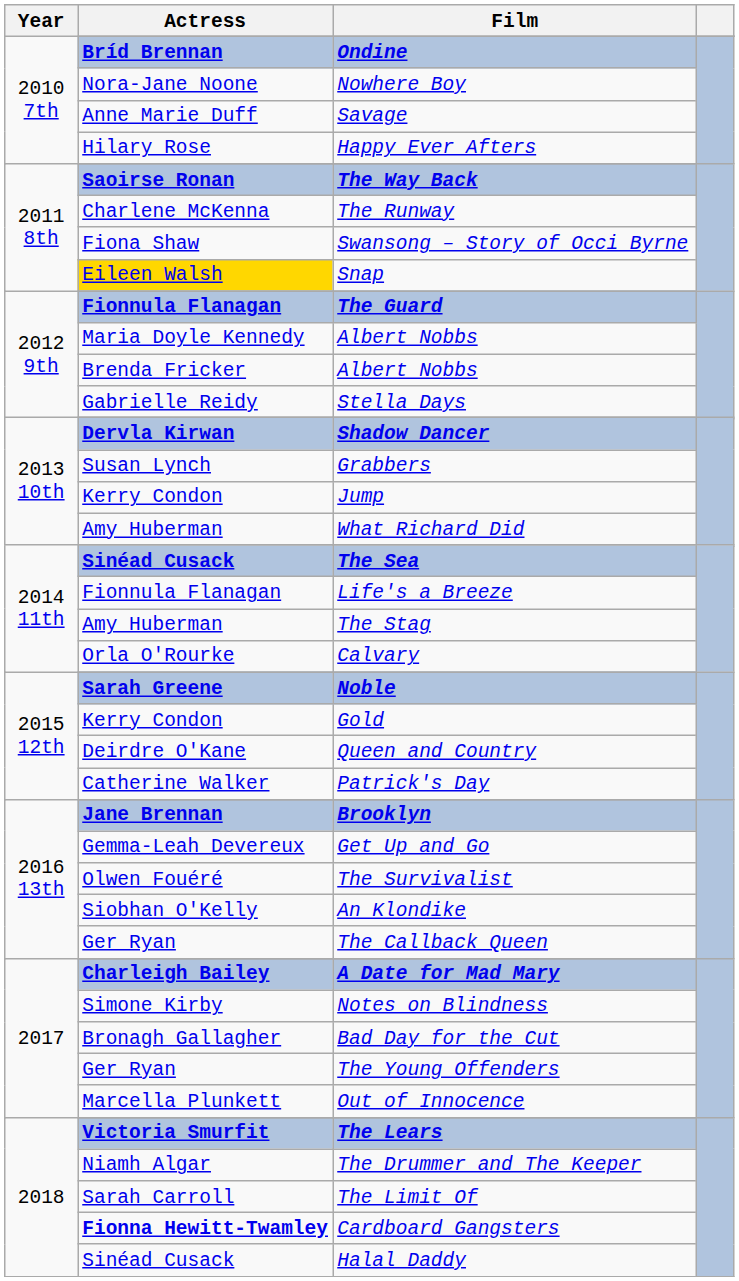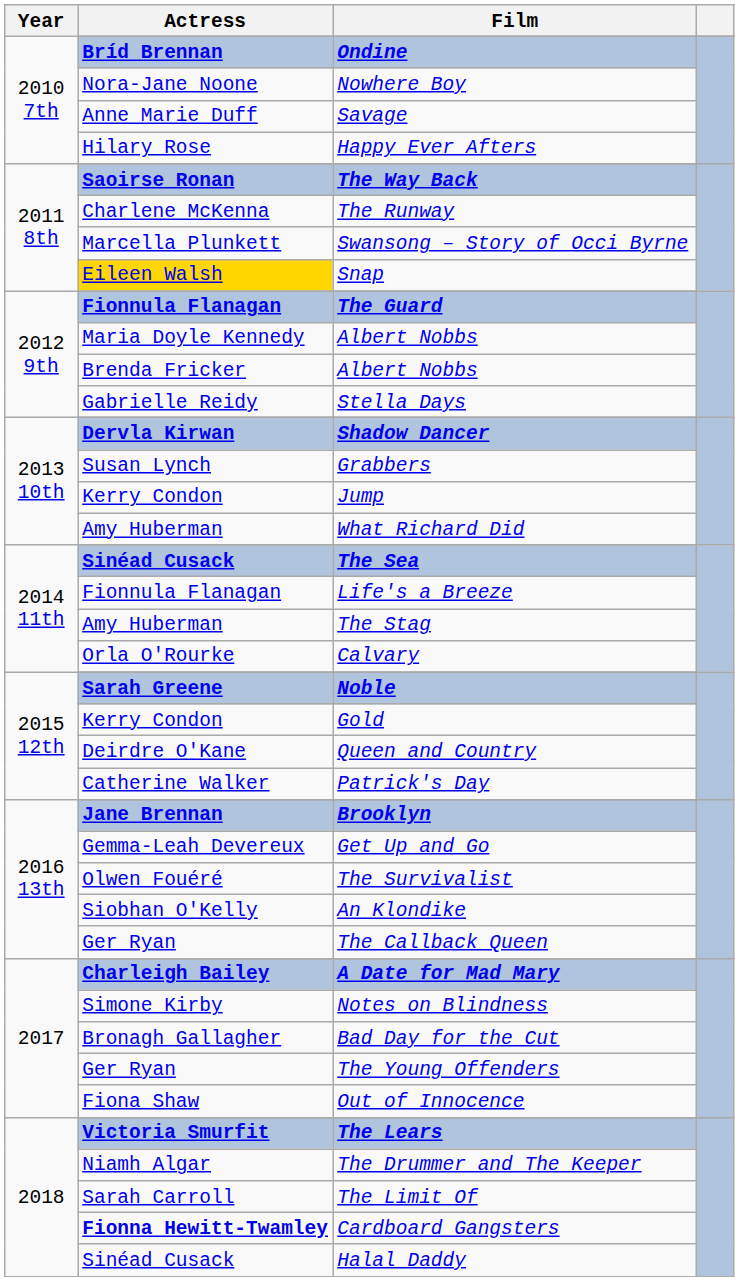 <table class="wikitable sortable">
 <tr>
 <th scope="col" style="width:10%;">Year</th>
 <th scope="col" style="width:35%;">Actress</th>
 <th scope="col" style="width:50%;">Film</th>
 <th scope="col" style="width:5%;" class="unsortable"></th>
 </tr>
 <tr>
 <td rowspan="5" align="center">2010<br><a href='#'>7th</a></td>
 </tr>
 <tr style="background:#B0C4DE">
 <td><strong><a href='#'>Bríd Brennan</a></strong></td>
 <td><strong><em><a href='#'>Ondine</a></em></strong></td>
 <td rowspan="5"></td>
 </tr>
 <tr>
 <td><a href='#'>Nora-Jane Noone</a></td>
 <td><em><a href='#'>Nowhere Boy</a></em></td>
 </tr>
 <tr>
 <td><a href='#'>Anne Marie Duff</a></td>
 <td><em><a href='#'>Savage</a></em></td>
 </tr>
 <tr>
 <td><a href='#'>Hilary Rose</a></td>
 <td><em><a href='#'>Happy Ever Afters</a></em></td>
 </tr>
 <tr>
 <td rowspan="5" align="center">2011<br><a href='#'>8th</a></td>
 </tr>
 <tr style="background:#B0C4DE">
 <td><strong><a href='#'>Saoirse Ronan</a></strong></td>
 <td><strong><em><a href='#'>The Way Back</a></em></strong></td>
 <td rowspan="5"></td>
 </tr>
 <tr>
 <td><a href='#'>Charlene McKenna</a></td>
 <td><em><a href='#'>The Runway</a></em></td>
 </tr>
 <tr>
-<td><a href='#'>Fiona Shaw</a></td>
+<td><a href='#'>Marcella Plunkett</a></td>
 <td><em><a href='#'>Swansong – Story of Occi Byrne</a></em></td>
 </tr>
 <tr>
 <td style="background: gold;"><a href='#'>Eileen Walsh</a></td>
 <td><em><a href='#'>Snap</a></em></td>
 </tr>
 <tr>
 <td rowspan="5" align="center">2012<br><a href='#'>9th</a></td>
 </tr>
 <tr style="background:#B0C4DE">
 <td><strong><a href='#'>Fionnula Flanagan</a></strong></td>
 <td><strong><em><a href='#'>The Guard</a></em></strong></td>
 <td rowspan="5"></td>
 </tr>
 <tr>
 <td><a href='#'>Maria Doyle Kennedy</a></td>
 <td><em><a href='#'>Albert Nobbs</a></em></td>
 </tr>
 <tr>
 <td><a href='#'>Brenda Fricker</a></td>
 <td><em><a href='#'>Albert Nobbs</a></em></td>
 </tr>
 <tr>
 <td><a href='#'>Gabrielle Reidy</a></td>
 <td><em><a href='#'>Stella Days</a></em></td>
 </tr>
 <tr>
 <td rowspan="5" align="center">2013<br><a href='#'>10th</a></td>
 </tr>
 <tr style="background:#B0C4DE">
 <td><strong><a href='#'>Dervla Kirwan</a></strong></td>
 <td><strong><em><a href='#'>Shadow Dancer</a></em></strong></td>
 <td rowspan="5"></td>
 </tr>
 <tr>
 <td><a href='#'>Susan Lynch</a></td>
 <td><em><a href='#'>Grabbers</a></em></td>
 </tr>
 <tr>
 <td><a href='#'>Kerry Condon</a></td>
 <td><em><a href='#'>Jump</a></em></td>
 </tr>
 <tr>
 <td><a href='#'>Amy Huberman</a></td>
 <td><em><a href='#'>What Richard Did</a></em></td>
 </tr>
 <tr>
 <td rowspan="5" align="center">2014<br><a href='#'>11th</a></td>
 </tr>
 <tr style="background:#B0C4DE">
 <td><strong><a href='#'>Sinéad Cusack</a></strong></td>
 <td><strong><em><a href='#'>The Sea</a></em></strong></td>
 <td rowspan="5"></td>
 </tr>
 <tr>
 <td><a href='#'>Fionnula Flanagan</a></td>
 <td><em><a href='#'>Life's a Breeze</a></em></td>
 </tr>
 <tr>
 <td><a href='#'>Amy Huberman</a></td>
 <td><em><a href='#'>The Stag</a></em></td>
 </tr>
 <tr>
 <td><a href='#'>Orla O'Rourke</a></td>
 <td><em><a href='#'>Calvary</a></em></td>
 </tr>
 <tr>
 <td rowspan="5" align="center">2015<br><a href='#'>12th</a></td>
 </tr>
 <tr style="background:#B0C4DE">
 <td><strong><a href='#'>Sarah Greene</a></strong></td>
 <td><strong><em><a href='#'>Noble</a></em></strong></td>
 <td rowspan="5"></td>
 </tr>
 <tr>
 <td><a href='#'>Kerry Condon</a></td>
 <td><em><a href='#'>Gold</a></em></td>
 </tr>
 <tr>
 <td><a href='#'>Deirdre O'Kane</a></td>
 <td><em><a href='#'>Queen and Country</a></em></td>
 </tr>
 <tr>
 <td><a href='#'>Catherine Walker</a></td>
 <td><em><a href='#'>Patrick's Day</a></em></td>
 </tr>
 <tr>
 <td rowspan="6" align="center">2016<br><a href='#'>13th</a></td>
 </tr>
 <tr style="background:#B0C4DE">
 <td><strong><a href='#'>Jane Brennan</a></strong></td>
 <td><strong><em><a href='#'>Brooklyn</a></em></strong></td>
 <td rowspan="6"></td>
 </tr>
 <tr>
 <td><a href='#'>Gemma-Leah Devereux</a></td>
 <td><em><a href='#'>Get Up and Go</a></em></td>
 </tr>
 <tr>
 <td><a href='#'>Olwen Fouéré</a></td>
 <td><em><a href='#'>The Survivalist</a></em></td>
 </tr>
 <tr>
 <td><a href='#'>Siobhan O'Kelly</a></td>
 <td><em><a href='#'>An Klondike</a></em></td>
 </tr>
 <tr>
 <td><a href='#'>Ger Ryan</a></td>
 <td><em><a href='#'>The Callback Queen</a></em></td>
 </tr>
 <tr>
 <td rowspan="6" align="center">2017<br></td>
 </tr>
 <tr style="background:#B0C4DE">
 <td><strong><a href='#'>Charleigh Bailey</a></strong></td>
 <td><strong><em><a href='#'>A Date for Mad Mary</a></em></strong></td>
 <td rowspan="6"></td>
 </tr>
 <tr>
 <td><a href='#'>Simone Kirby</a></td>
 <td><em><a href='#'>Notes on Blindness</a></em></td>
 </tr>
 <tr>
 <td><a href='#'>Bronagh Gallagher</a></td>
 <td><em><a href='#'>Bad Day for the Cut</a></em></td>
 </tr>
 <tr>
 <td><a href='#'>Ger Ryan</a></td>
 <td><em><a href='#'>The Young Offenders</a></em></td>
 </tr>
 <tr>
-<td><a href='#'>Marcella Plunkett</a></td>
+<td><a href='#'>Fiona Shaw</a></td>
 <td><em><a href='#'>Out of Innocence</a></em></td>
 </tr>
 <tr>
 <td rowspan="6" align="center">2018<br></td>
 </tr>
 <tr style="background:#B0C4DE">
 <td><strong><a href='#'>Victoria Smurfit</a></strong></td>
 <td><strong><em><a href='#'>The Lears</a></em></strong></td>
 <td rowspan="6" align="center"></td>
 </tr>
 <tr>
 <td><a href='#'>Niamh Algar</a></td>
 <td><em><a href='#'>The Drummer and The Keeper</a></em></td>
 </tr>
 <tr>
 <td><a href='#'>Sarah Carroll</a></td>
 <td><em><a href='#'>The Limit Of</a></em></td>
 </tr>
 <tr>
 <td><strong><a href='#'>Fionna Hewitt-Twamley</a></strong></td>
 <td><em><a href='#'>Cardboard Gangsters</a></em></td>
 </tr>
 <tr>
 <td><a href='#'>Sinéad Cusack</a></td>
 <td><em><a href='#'>Halal Daddy</a></em></td>
 </tr>
 <tr>
 </tr>
 </table>
